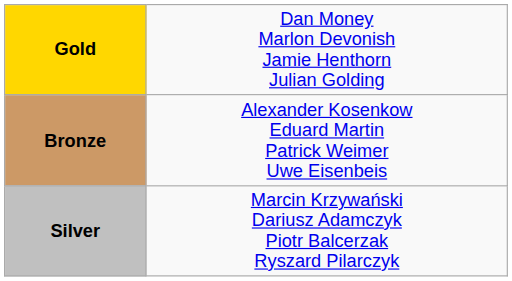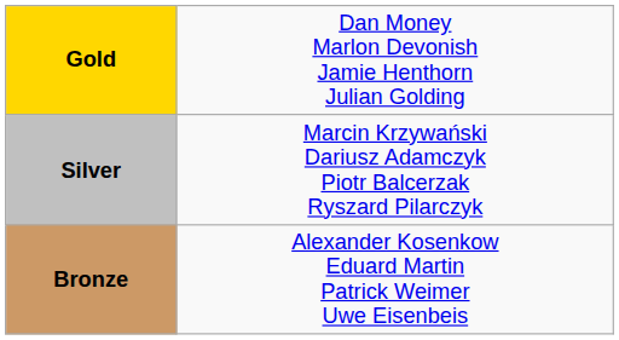 <table class="wikitable" style="text-align:center; " width="35%">
 <tr>
 <td bgcolor="gold"><strong>Gold</strong></td>
 <td><a href='#'>Dan Money</a><br><a href='#'>Marlon Devonish</a><br><a href='#'>Jamie Henthorn</a><br><a href='#'>Julian Golding</a><br>  <small><em></em></small></td>
 </tr>
 <tr>
+<td bgcolor="silver"><strong>Silver</strong></td>
+<td><a href='#'>Marcin Krzywański</a><br><a href='#'>Dariusz Adamczyk</a><br><a href='#'>Piotr Balcerzak</a><br><a href='#'>Ryszard Pilarczyk</a><br>  <small><em></em></small></td>
+</tr>
+<tr>
 <td bgcolor="CC9966"><strong>Bronze</strong></td>
 <td><a href='#'>Alexander Kosenkow</a><br><a href='#'>Eduard Martin</a><br><a href='#'>Patrick Weimer</a><br><a href='#'>Uwe Eisenbeis</a><br>  <small><em></em></small></td>
 </tr>
-<tr>
-<td bgcolor="silver"><strong>Silver</strong></td>
-<td><a href='#'>Marcin Krzywański</a><br><a href='#'>Dariusz Adamczyk</a><br><a href='#'>Piotr Balcerzak</a><br><a href='#'>Ryszard Pilarczyk</a><br>  <small><em></em></small></td>
-</tr>
 </table>
